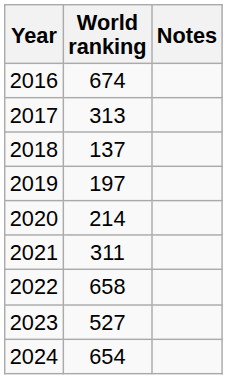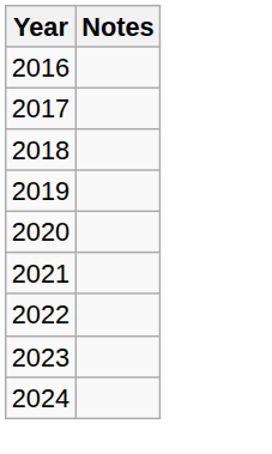 <table class="wikitable" style="text-align:center; font-size: 95%;">
 <tr>
 <th>Year</th>
-<th>World<br>ranking</th>
 <th>Notes</th>
 </tr>
 <tr>
 <td>2016</td>
-<td>674</td>
 <td></td>
 </tr>
 <tr>
 <td>2017</td>
-<td>313</td>
 <td></td>
 </tr>
 <tr>
 <td>2018</td>
-<td>137</td>
 <td></td>
 </tr>
 <tr>
 <td>2019</td>
-<td>197</td>
 <td></td>
 </tr>
 <tr>
 <td>2020</td>
-<td>214</td>
 <td></td>
 </tr>
 <tr>
 <td>2021</td>
-<td>311</td>
 <td></td>
 </tr>
 <tr>
 <td>2022</td>
-<td>658</td>
 <td></td>
 </tr>
 <tr>
 <td>2023</td>
-<td>527</td>
 <td></td>
 </tr>
 <tr>
 <td>2024</td>
-<td>654</td>
 <td></td>
 </tr>
 </table>
